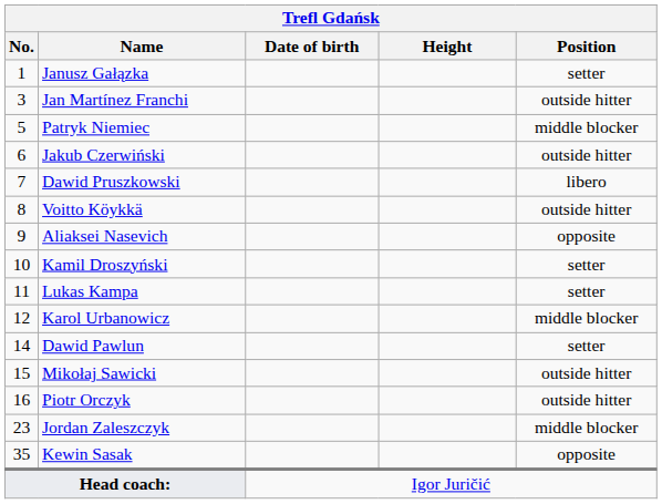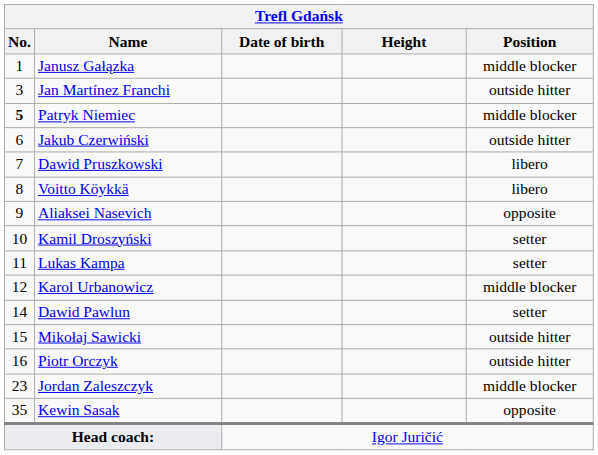 <table class="wikitable collapsible collapsed" style="font-size:100%; text-align:center">
 <tr>
 <th colspan=5 style="width:30em"><a href='#'>Trefl Gdańsk</a></th>
 </tr>
 <tr>
 <th>No.</th>
 <th style="width:15em">Name</th>
 <th style="width:10em">Date of birth</th>
 <th style="width:10em">Height</th>
 <th style="width:10em">Position</th>
 </tr>
 <tr>
 <td>1</td>
 <td align=left> <a href='#'>Janusz Gałązka</a></td>
 <td align=right></td>
 <td></td>
-<td>setter</td>
+<td>middle blocker</td>
 </tr>
 <tr>
 <td>3</td>
 <td align=left> <a href='#'>Jan Martínez Franchi</a></td>
 <td align=right></td>
 <td></td>
 <td>outside hitter</td>
 </tr>
 <tr>
-<td>5</td>
+<td><strong>5</strong></td>
 <td align=left> <a href='#'>Patryk Niemiec</a></td>
 <td align=right></td>
 <td></td>
 <td>middle blocker</td>
 </tr>
 <tr>
 <td>6</td>
 <td align=left> <a href='#'>Jakub Czerwiński</a></td>
 <td align=right></td>
 <td></td>
 <td>outside hitter</td>
 </tr>
 <tr>
 <td>7</td>
 <td align=left> <a href='#'>Dawid Pruszkowski</a></td>
 <td align=right></td>
 <td></td>
 <td>libero</td>
 </tr>
 <tr>
 <td>8</td>
 <td align=left> <a href='#'>Voitto Köykkä</a></td>
 <td align=right></td>
 <td></td>
-<td>outside hitter</td>
+<td>libero</td>
 </tr>
 <tr>
 <td>9</td>
 <td align=left> <a href='#'>Aliaksei Nasevich</a></td>
 <td align=right></td>
 <td></td>
 <td>opposite</td>
 </tr>
 <tr>
 <td>10</td>
 <td align=left> <a href='#'>Kamil Droszyński</a></td>
 <td align=right></td>
 <td></td>
 <td>setter</td>
 </tr>
 <tr>
 <td>11</td>
 <td align=left> <a href='#'>Lukas Kampa</a></td>
 <td align=right></td>
 <td></td>
 <td>setter</td>
 </tr>
 <tr>
 <td>12</td>
 <td align=left> <a href='#'>Karol Urbanowicz</a></td>
 <td align=right></td>
 <td></td>
 <td>middle blocker</td>
 </tr>
 <tr>
 <td>14</td>
 <td align=left> <a href='#'>Dawid Pawlun</a></td>
 <td align=right></td>
 <td></td>
 <td>setter</td>
 </tr>
 <tr>
 <td>15</td>
 <td align=left> <a href='#'>Mikołaj Sawicki</a></td>
 <td align=right></td>
 <td></td>
 <td>outside hitter</td>
 </tr>
 <tr>
 <td>16</td>
 <td align=left> <a href='#'>Piotr Orczyk</a></td>
 <td align=right></td>
 <td></td>
 <td>outside hitter</td>
 </tr>
 <tr>
 <td>23</td>
 <td align=left> <a href='#'>Jordan Zaleszczyk</a></td>
 <td align=right></td>
 <td></td>
 <td>middle blocker</td>
 </tr>
 <tr>
 <td>35</td>
 <td align=left> <a href='#'>Kewin Sasak</a></td>
 <td align=right></td>
 <td></td>
 <td>opposite</td>
 </tr>
 <tr style="border-top: 3px solid grey">
 <td colspan=2 style="background:#EAECF0"><strong>Head coach:</strong></td>
 <td colspan=3> <a href='#'>Igor Juričić</a></td>
 </tr>
 </table>
